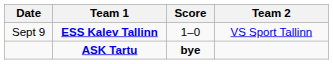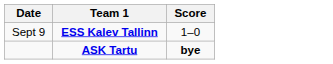 <table class="wikitable" style="text-align: center">
 <tr>
 <th width=60px>Date</th>
 <th width=150px>Team 1</th>
 <th width=60px>Score</th>
-<th width=150px>Team 2</th>
 </tr>
 <tr>
 <td>Sept 9</td>
 <td><strong><a href='#'>ESS Kalev Tallinn</a></strong></td>
 <td>1–0</td>
-<td><a href='#'>VS Sport Tallinn</a></td>
 </tr>
 <tr>
 <td></td>
 <td><strong><a href='#'>ASK Tartu</a></strong></td>
 <td><strong>bye</strong></td>
-<td></td>
 </tr>
 </table>
